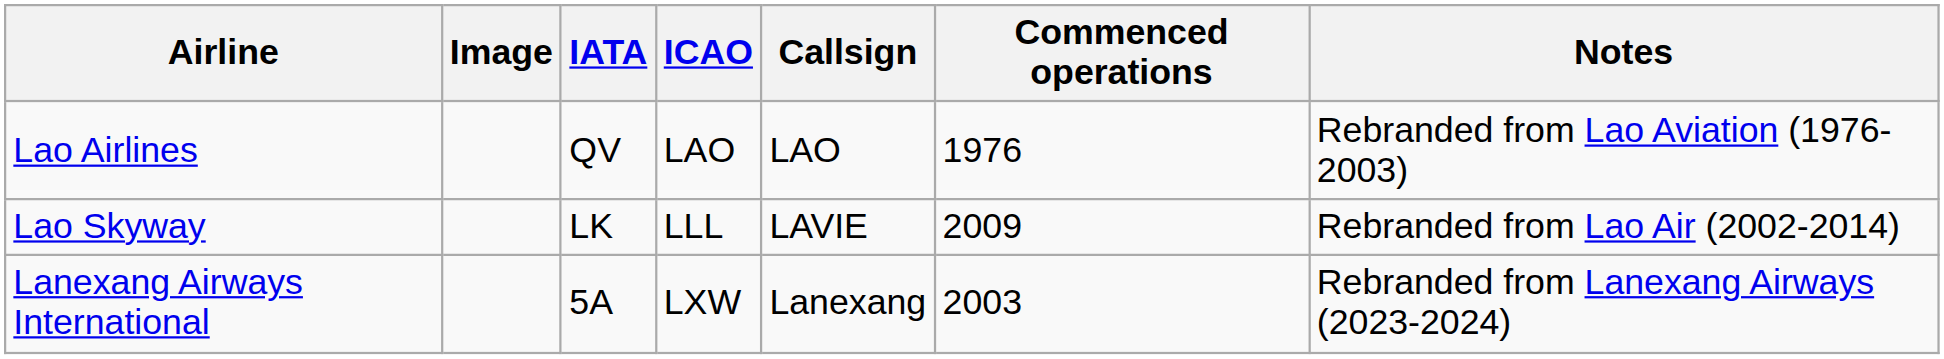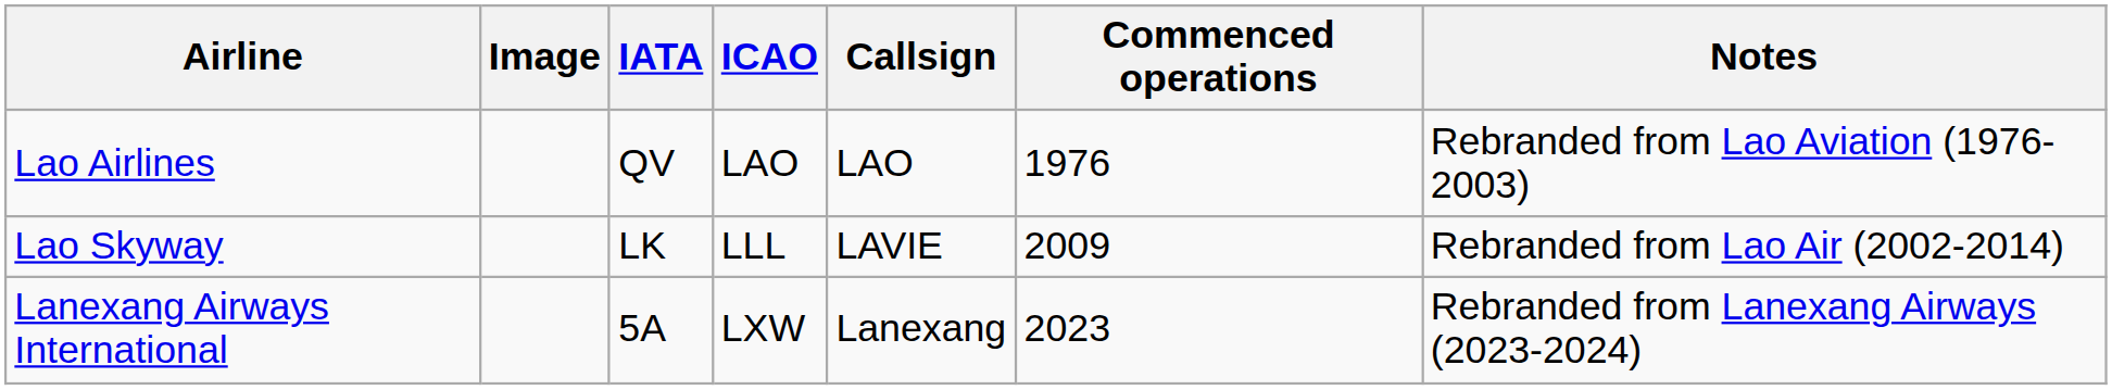 <table class="wikitable sortable">
 <tr valign="middle">
 <th>Airline</th>
 <th>Image</th>
 <th><a href='#'>IATA</a></th>
 <th><a href='#'>ICAO</a></th>
 <th>Callsign</th>
 <th>Commenced operations</th>
 <th>Notes</th>
 </tr>
 <tr>
 <td><a href='#'>Lao Airlines</a></td>
 <td></td>
 <td>QV</td>
 <td>LAO</td>
 <td>LAO</td>
 <td>1976</td>
 <td>Rebranded from <a href='#'>Lao Aviation</a> (1976-2003)</td>
 </tr>
 <tr>
 <td><a href='#'>Lao Skyway</a></td>
 <td></td>
 <td>LK</td>
 <td>LLL</td>
 <td>LAVIE</td>
 <td>2009</td>
 <td>Rebranded from <a href='#'>Lao Air</a> (2002-2014)</td>
 </tr>
 <tr>
 <td><a href='#'>Lanexang Airways International</a></td>
 <td></td>
 <td>5A</td>
 <td>LXW</td>
 <td>Lanexang</td>
-<td>2003</td>
+<td>2023</td>
 <td>Rebranded from <a href='#'>Lanexang Airways</a> (2023-2024)</td>
 </tr>
 </table>
